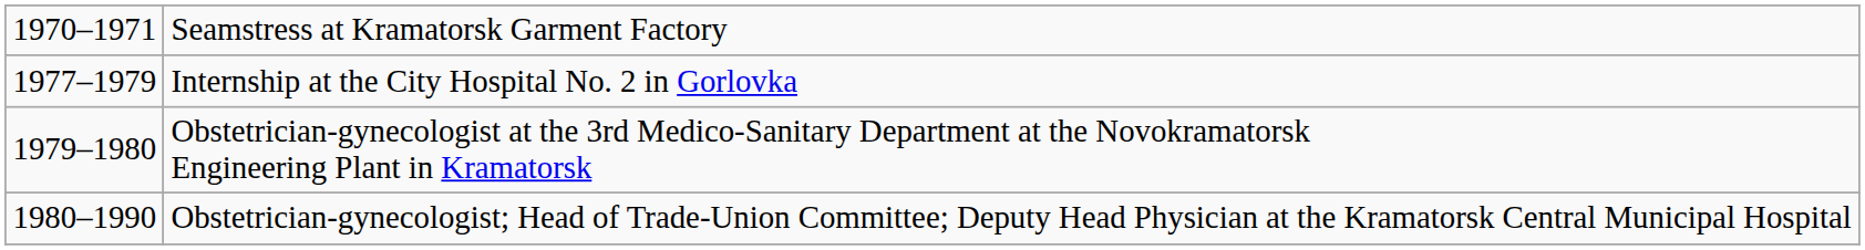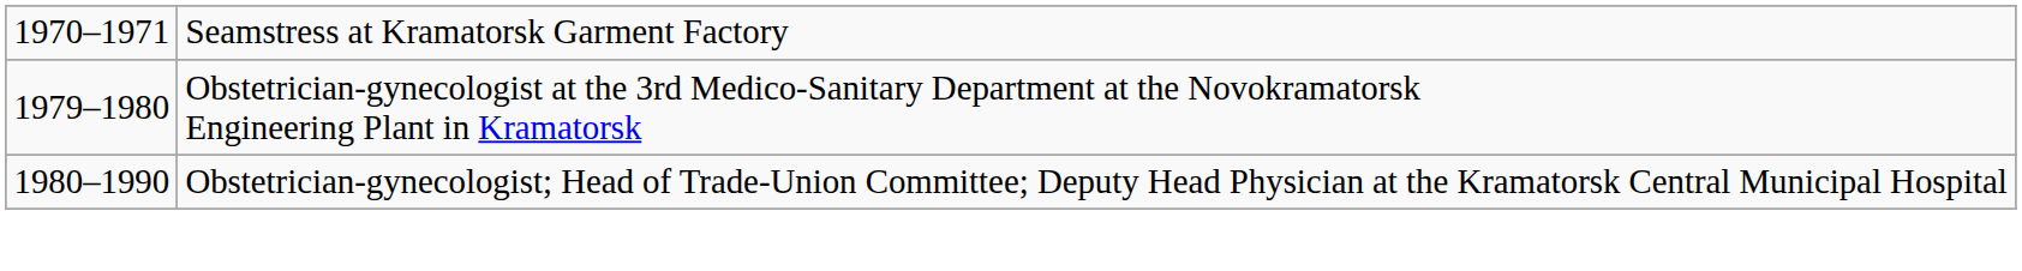 <table class="wikitable">
 <tr>
 <td>1970–1971</td>
 <td>Seamstress at Kramatorsk Garment Factory</td>
-</tr>
-<tr>
-<td>1977–1979</td>
-<td>Internship at the City Hospital No. 2 in <a href='#'>Gorlovka</a></td>
 </tr>
 <tr>
 <td>1979–1980</td>
 <td>Obstetrician-gynecologist at the 3rd Medico-Sanitary Department at the Novokramatorsk<br>Engineering Plant in <a href='#'>Kramatorsk</a></td>
 </tr>
 <tr>
 <td>1980–1990</td>
 <td>Obstetrician-gynecologist; Head of Trade-Union Committee; Deputy Head Physician at the Kramatorsk Central Municipal Hospital</td>
 </tr>
 </table>
